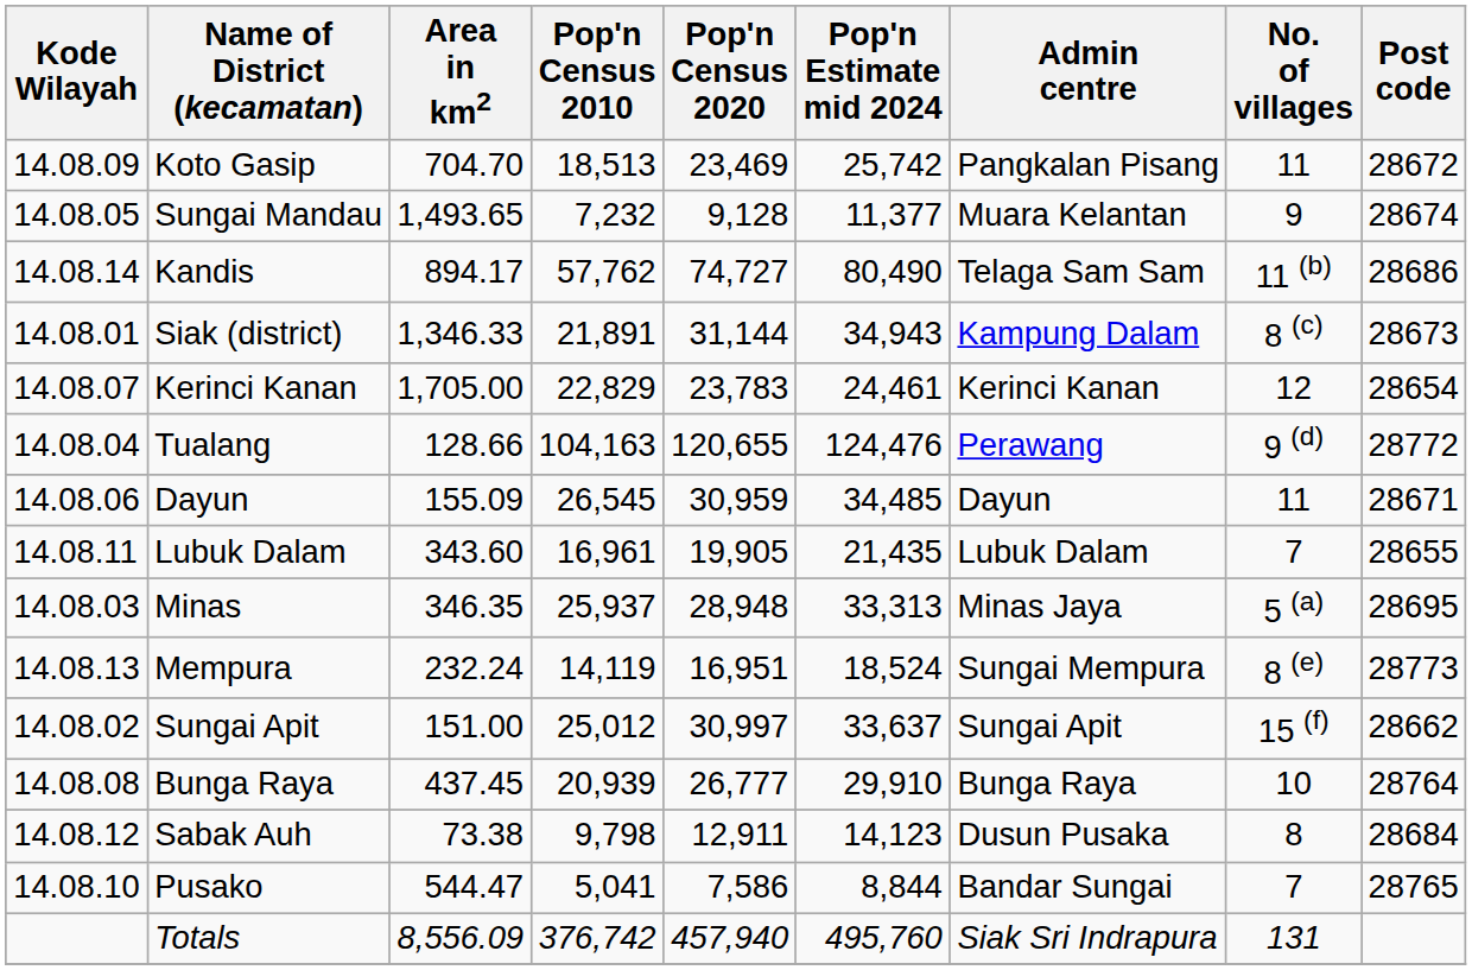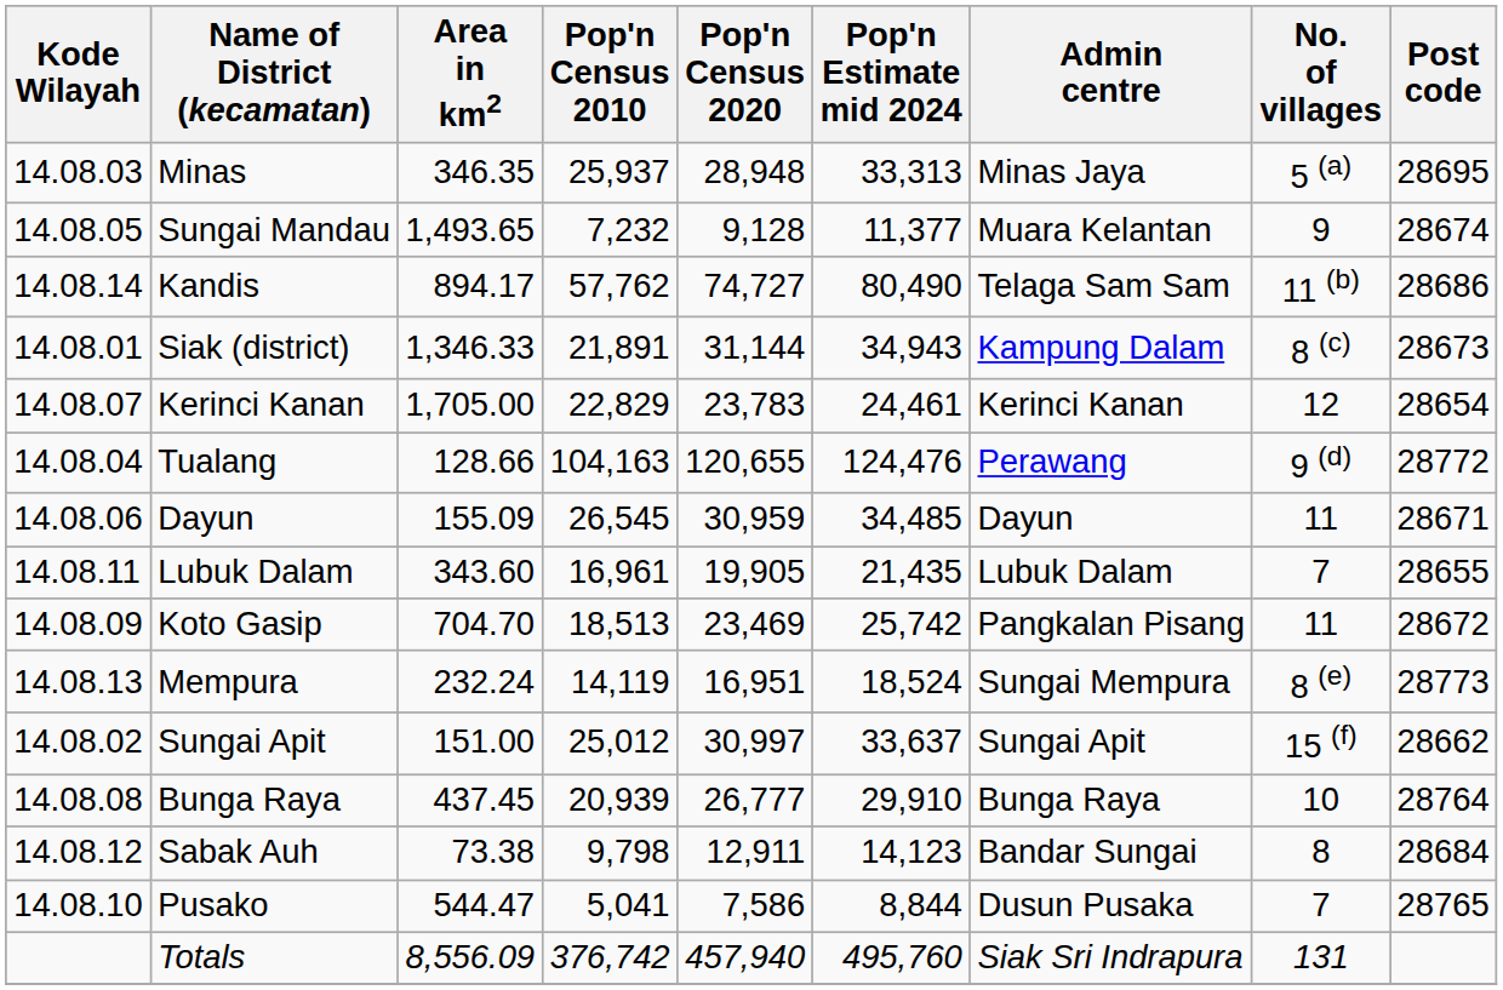 <table class="sortable wikitable">
 <tr>
 <th>Kode <br>Wilayah</th>
 <th>Name of<br>District<br>(<em>kecamatan</em>)</th>
 <th>Area <br>in<br>km<sup>2</sup></th>
 <th>Pop'n<br>Census<br>2010</th>
 <th>Pop'n<br>Census<br>2020</th>
 <th>Pop'n<br>Estimate<br>mid 2024</th>
 <th>Admin <br> centre</th>
 <th>No.<br>of<br>villages</th>
 <th>Post<br>code</th>
 </tr>
 <tr>
-<td>14.08.09</td>
-<td>Koto Gasip</td>
-<td align="right">704.70</td>
-<td align="right">18,513</td>
-<td align="right">23,469</td>
-<td align="right">25,742</td>
-<td>Pangkalan Pisang</td>
-<td align="center">11</td>
-<td>28672</td>
+<td>14.08.03</td>
+<td>Minas</td>
+<td align="right">346.35</td>
+<td align="right">25,937</td>
+<td align="right">28,948</td>
+<td align="right">33,313</td>
+<td>Minas Jaya</td>
+<td align="center">5 <sup>(a)</sup></td>
+<td>28695</td>
 </tr>
 <tr>
 <td>14.08.05</td>
 <td>Sungai Mandau</td>
 <td align="right">1,493.65</td>
 <td align="right">7,232</td>
 <td align="right">9,128</td>
 <td align="right">11,377</td>
 <td>Muara Kelantan</td>
 <td align="center">9</td>
 <td>28674</td>
 </tr>
 <tr>
 <td>14.08.14</td>
 <td>Kandis</td>
 <td align="right">894.17</td>
 <td align="right">57,762</td>
 <td align="right">74,727</td>
 <td align="right">80,490</td>
 <td>Telaga Sam Sam</td>
 <td align="center">11 <sup>(b)</sup></td>
 <td>28686</td>
 </tr>
 <tr>
 <td>14.08.01</td>
 <td>Siak (district)</td>
 <td align="right">1,346.33</td>
 <td align="right">21,891</td>
 <td align="right">31,144</td>
 <td align="right">34,943</td>
 <td><a href='#'>Kampung Dalam</a></td>
 <td align="center">8 <sup>(c)</sup></td>
 <td>28673</td>
 </tr>
 <tr>
 <td>14.08.07</td>
 <td>Kerinci Kanan</td>
 <td align="right">1,705.00</td>
 <td align="right">22,829</td>
 <td align="right">23,783</td>
 <td align="right">24,461</td>
 <td>Kerinci Kanan</td>
 <td align="center">12</td>
 <td>28654</td>
 </tr>
 <tr>
 <td>14.08.04</td>
 <td>Tualang</td>
 <td align="right">128.66</td>
 <td align="right">104,163</td>
 <td align="right">120,655</td>
 <td align="right">124,476</td>
 <td><a href='#'>Perawang</a></td>
 <td align="center">9 <sup>(d)</sup></td>
 <td>28772</td>
 </tr>
 <tr>
 <td>14.08.06</td>
 <td>Dayun</td>
 <td align="right">155.09</td>
 <td align="right">26,545</td>
 <td align="right">30,959</td>
 <td align="right">34,485</td>
 <td>Dayun</td>
 <td align="center">11</td>
 <td>28671</td>
 </tr>
 <tr>
 <td>14.08.11</td>
 <td>Lubuk Dalam</td>
 <td align="right">343.60</td>
 <td align="right">16,961</td>
 <td align="right">19,905</td>
 <td align="right">21,435</td>
 <td>Lubuk Dalam</td>
 <td align="center">7</td>
 <td>28655</td>
 </tr>
 <tr>
-<td>14.08.03</td>
-<td>Minas</td>
-<td align="right">346.35</td>
-<td align="right">25,937</td>
-<td align="right">28,948</td>
-<td align="right">33,313</td>
-<td>Minas Jaya</td>
-<td align="center">5 <sup>(a)</sup></td>
-<td>28695</td>
+<td>14.08.09</td>
+<td>Koto Gasip</td>
+<td align="right">704.70</td>
+<td align="right">18,513</td>
+<td align="right">23,469</td>
+<td align="right">25,742</td>
+<td>Pangkalan Pisang</td>
+<td align="center">11</td>
+<td>28672</td>
 </tr>
 <tr>
 <td>14.08.13</td>
 <td>Mempura</td>
 <td align="right">232.24</td>
 <td align="right">14,119</td>
 <td align="right">16,951</td>
 <td align="right">18,524</td>
 <td>Sungai Mempura</td>
 <td align="center">8 <sup>(e)</sup></td>
 <td>28773</td>
 </tr>
 <tr>
 <td>14.08.02</td>
 <td>Sungai Apit</td>
 <td align="right">151.00</td>
 <td align="right">25,012</td>
 <td align="right">30,997</td>
 <td align="right">33,637</td>
 <td>Sungai Apit</td>
 <td align="center">15 <sup>(f)</sup></td>
 <td>28662</td>
 </tr>
 <tr>
 <td>14.08.08</td>
 <td>Bunga Raya</td>
 <td align="right">437.45</td>
 <td align="right">20,939</td>
 <td align="right">26,777</td>
 <td align="right">29,910</td>
 <td>Bunga Raya</td>
 <td align="center">10</td>
 <td>28764</td>
 </tr>
 <tr>
 <td>14.08.12</td>
 <td>Sabak Auh</td>
 <td align="right">73.38</td>
 <td align="right">9,798</td>
 <td align="right">12,911</td>
 <td align="right">14,123</td>
-<td>Dusun Pusaka</td>
+<td>Bandar Sungai</td>
 <td align="center">8</td>
 <td>28684</td>
 </tr>
 <tr>
 <td>14.08.10</td>
 <td>Pusako</td>
 <td align="right">544.47</td>
 <td align="right">5,041</td>
 <td align="right">7,586</td>
 <td align="right">8,844</td>
-<td>Bandar Sungai</td>
+<td>Dusun Pusaka</td>
 <td align="center">7</td>
 <td>28765</td>
 </tr>
 <tr>
 <td></td>
 <td><em>Totals</em></td>
 <td align="right"><em>8,556.09</em></td>
 <td align="right"><em>376,742</em></td>
 <td align="right"><em>457,940</em></td>
 <td align="right"><em>495,760</em></td>
 <td><em>Siak Sri Indrapura</em></td>
 <td align="center"><em>131</em></td>
 <td></td>
 </tr>
 <tr>
 </tr>
 </table>
